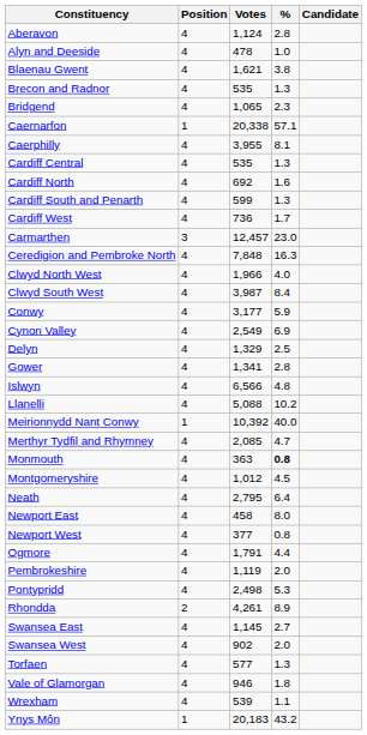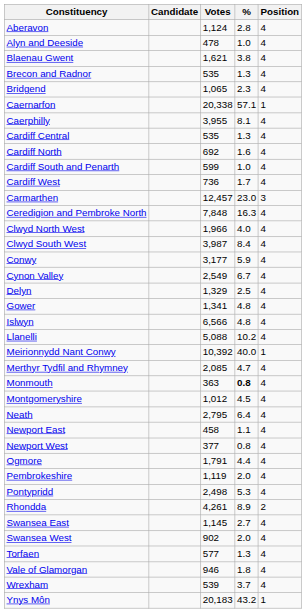 <table class="wikitable sortable">
 <tr>
 <th>Constituency</th>
-<th>Position</th>
+<th>Candidate</th>
 <th>Votes</th>
 <th>%</th>
-<th>Candidate</th>
+<th>Position</th>
 </tr>
 <tr>
 <td><a href='#'>Aberavon</a></td>
-<td>4</td>
+<td></td>
 <td>1,124</td>
 <td>2.8</td>
-<td></td>
+<td>4</td>
 </tr>
 <tr>
 <td><a href='#'>Alyn and Deeside</a></td>
-<td>4</td>
+<td></td>
 <td>478</td>
 <td>1.0</td>
-<td></td>
+<td>4</td>
 </tr>
 <tr>
 <td><a href='#'>Blaenau Gwent</a></td>
-<td>4</td>
+<td></td>
 <td>1,621</td>
 <td>3.8</td>
-<td></td>
+<td>4</td>
 </tr>
 <tr>
 <td><a href='#'>Brecon and Radnor</a></td>
-<td>4</td>
+<td></td>
 <td>535</td>
 <td>1.3</td>
-<td></td>
+<td>4</td>
 </tr>
 <tr>
 <td><a href='#'>Bridgend</a></td>
-<td>4</td>
+<td></td>
 <td>1,065</td>
 <td>2.3</td>
-<td></td>
+<td>4</td>
 </tr>
 <tr>
 <td><a href='#'>Caernarfon</a></td>
-<td>1</td>
+<td></td>
 <td>20,338</td>
 <td>57.1</td>
-<td></td>
+<td>1</td>
 </tr>
 <tr>
 <td><a href='#'>Caerphilly</a></td>
-<td>4</td>
+<td></td>
 <td>3,955</td>
 <td>8.1</td>
-<td></td>
+<td>4</td>
 </tr>
 <tr>
 <td><a href='#'>Cardiff Central</a></td>
-<td>4</td>
+<td></td>
 <td>535</td>
 <td>1.3</td>
-<td></td>
+<td>4</td>
 </tr>
 <tr>
 <td><a href='#'>Cardiff North</a></td>
-<td>4</td>
+<td></td>
 <td>692</td>
 <td>1.6</td>
-<td></td>
+<td>4</td>
 </tr>
 <tr>
 <td><a href='#'>Cardiff South and Penarth</a></td>
+<td></td>
+<td>599</td>
+<td>1.0</td>
 <td>4</td>
-<td>599</td>
-<td>1.3</td>
-<td></td>
 </tr>
 <tr>
 <td><a href='#'>Cardiff West</a></td>
-<td>4</td>
+<td></td>
 <td>736</td>
 <td>1.7</td>
-<td></td>
+<td>4</td>
 </tr>
 <tr>
 <td><a href='#'>Carmarthen</a></td>
-<td>3</td>
+<td></td>
 <td>12,457</td>
 <td>23.0</td>
-<td></td>
+<td>3</td>
 </tr>
 <tr>
 <td><a href='#'>Ceredigion and Pembroke North</a></td>
-<td>4</td>
+<td></td>
 <td>7,848</td>
 <td>16.3</td>
-<td></td>
+<td>4</td>
 </tr>
 <tr>
 <td><a href='#'>Clwyd North West</a></td>
-<td>4</td>
+<td></td>
 <td>1,966</td>
 <td>4.0</td>
-<td></td>
+<td>4</td>
 </tr>
 <tr>
 <td><a href='#'>Clwyd South West</a></td>
-<td>4</td>
+<td></td>
 <td>3,987</td>
 <td>8.4</td>
-<td></td>
+<td>4</td>
 </tr>
 <tr>
 <td><a href='#'>Conwy</a></td>
-<td>4</td>
+<td></td>
 <td>3,177</td>
 <td>5.9</td>
-<td></td>
+<td>4</td>
 </tr>
 <tr>
 <td><a href='#'>Cynon Valley</a></td>
+<td></td>
+<td>2,549</td>
+<td>6.7</td>
 <td>4</td>
-<td>2,549</td>
-<td>6.9</td>
-<td></td>
 </tr>
 <tr>
 <td><a href='#'>Delyn</a></td>
-<td>4</td>
+<td></td>
 <td>1,329</td>
 <td>2.5</td>
-<td></td>
+<td>4</td>
 </tr>
 <tr>
 <td><a href='#'>Gower</a></td>
+<td></td>
+<td>1,341</td>
+<td>4.8</td>
 <td>4</td>
-<td>1,341</td>
-<td>2.8</td>
-<td></td>
 </tr>
 <tr>
 <td><a href='#'>Islwyn</a></td>
-<td>4</td>
+<td></td>
 <td>6,566</td>
 <td>4.8</td>
-<td></td>
+<td>4</td>
 </tr>
 <tr>
 <td><a href='#'>Llanelli</a></td>
-<td>4</td>
+<td></td>
 <td>5,088</td>
 <td>10.2</td>
-<td></td>
+<td>4</td>
 </tr>
 <tr>
 <td><a href='#'>Meirionnydd Nant Conwy</a></td>
-<td>1</td>
+<td></td>
 <td>10,392</td>
 <td>40.0</td>
-<td></td>
+<td>1</td>
 </tr>
 <tr>
 <td><a href='#'>Merthyr Tydfil and Rhymney</a></td>
-<td>4</td>
+<td></td>
 <td>2,085</td>
 <td>4.7</td>
-<td></td>
+<td>4</td>
 </tr>
 <tr>
 <td><a href='#'>Monmouth</a></td>
-<td>4</td>
+<td></td>
 <td>363</td>
 <td><strong>0.8</strong></td>
-<td></td>
+<td>4</td>
 </tr>
 <tr>
 <td><a href='#'>Montgomeryshire</a></td>
-<td>4</td>
+<td></td>
 <td>1,012</td>
 <td>4.5</td>
-<td></td>
+<td>4</td>
 </tr>
 <tr>
 <td><a href='#'>Neath</a></td>
-<td>4</td>
+<td></td>
 <td>2,795</td>
 <td>6.4</td>
-<td></td>
+<td>4</td>
 </tr>
 <tr>
 <td><a href='#'>Newport East</a></td>
+<td></td>
+<td>458</td>
+<td>1.1</td>
 <td>4</td>
-<td>458</td>
-<td>8.0</td>
-<td></td>
 </tr>
 <tr>
 <td><a href='#'>Newport West</a></td>
-<td>4</td>
+<td></td>
 <td>377</td>
 <td>0.8</td>
-<td></td>
+<td>4</td>
 </tr>
 <tr>
 <td><a href='#'>Ogmore</a></td>
-<td>4</td>
+<td></td>
 <td>1,791</td>
 <td>4.4</td>
-<td></td>
+<td>4</td>
 </tr>
 <tr>
 <td><a href='#'>Pembrokeshire</a></td>
-<td>4</td>
+<td></td>
 <td>1,119</td>
 <td>2.0</td>
-<td></td>
+<td>4</td>
 </tr>
 <tr>
 <td><a href='#'>Pontypridd</a></td>
-<td>4</td>
+<td></td>
 <td>2,498</td>
 <td>5.3</td>
-<td></td>
+<td>4</td>
 </tr>
 <tr>
 <td><a href='#'>Rhondda</a></td>
-<td>2</td>
+<td></td>
 <td>4,261</td>
 <td>8.9</td>
-<td></td>
+<td>2</td>
 </tr>
 <tr>
 <td><a href='#'>Swansea East</a></td>
-<td>4</td>
+<td></td>
 <td>1,145</td>
 <td>2.7</td>
-<td></td>
+<td>4</td>
 </tr>
 <tr>
 <td><a href='#'>Swansea West</a></td>
-<td>4</td>
+<td></td>
 <td>902</td>
 <td>2.0</td>
-<td></td>
+<td>4</td>
 </tr>
 <tr>
 <td><a href='#'>Torfaen</a></td>
-<td>4</td>
+<td></td>
 <td>577</td>
 <td>1.3</td>
-<td></td>
+<td>4</td>
 </tr>
 <tr>
 <td><a href='#'>Vale of Glamorgan</a></td>
-<td>4</td>
+<td></td>
 <td>946</td>
 <td>1.8</td>
-<td></td>
+<td>4</td>
 </tr>
 <tr>
 <td><a href='#'>Wrexham</a></td>
+<td></td>
+<td>539</td>
+<td>3.7</td>
 <td>4</td>
-<td>539</td>
-<td>1.1</td>
-<td></td>
 </tr>
 <tr>
 <td><a href='#'>Ynys Môn</a></td>
-<td>1</td>
+<td></td>
 <td>20,183</td>
 <td>43.2</td>
-<td></td>
+<td>1</td>
 </tr>
 </table>
